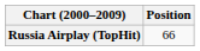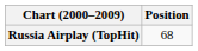 <table class="wikitable plainrowheaders" style="text-align:center">
 <tr>
 <th>Chart (2000–2009)</th>
 <th>Position</th>
 </tr>
 <tr>
 <th scope="row">Russia Airplay (TopHit)</th>
-<td>66</td>
+<td>68</td>
 </tr>
 </table>
